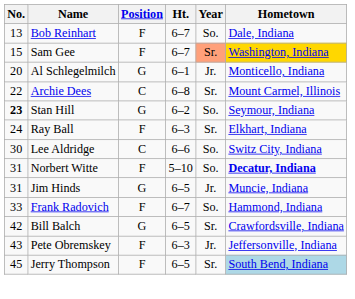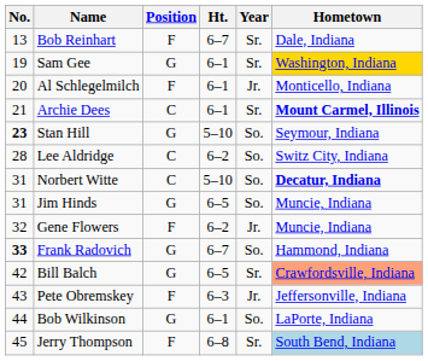 <table class="wikitable" style="text-align:center">
 <tr>
 <th>No.</th>
 <th>Name</th>
 <th><a href='#'>Position</a></th>
 <th>Ht.</th>
 <th>Year</th>
 <th>Hometown</th>
 </tr>
 <tr>
 <td>13</td>
 <td style="text-align:left"><a href='#'>Bob Reinhart</a></td>
 <td>F</td>
 <td>6–7</td>
-<td>So.</td>
+<td>Sr.</td>
 <td style="text-align:left"><a href='#'>Dale, Indiana</a></td>
 </tr>
 <tr>
-<td>15</td>
+<td>19</td>
 <td style="text-align:left">Sam Gee</td>
-<td>F</td>
-<td>6–7</td>
-<td style="background: lightsalmon;">Sr.</td>
+<td>G</td>
+<td>6–1</td>
+<td>Sr.</td>
 <td style="background: gold; text-align:left"><a href='#'>Washington, Indiana</a></td>
 </tr>
 <tr>
 <td>20</td>
 <td style="text-align:left">Al Schlegelmilch</td>
-<td>G</td>
+<td>F</td>
 <td>6–1</td>
 <td>Jr.</td>
 <td style="text-align:left"><a href='#'>Monticello, Indiana</a></td>
 </tr>
 <tr>
-<td>22</td>
+<td>21</td>
 <td style="text-align:left"><a href='#'>Archie Dees</a></td>
 <td>C</td>
-<td>6–8</td>
+<td>6–1</td>
 <td>Sr.</td>
-<td style="text-align:left"><a href='#'>Mount Carmel, Illinois</a></td>
+<td style="text-align:left"><strong><a href='#'>Mount Carmel, Illinois</a></strong></td>
 </tr>
 <tr>
 <td><strong>23</strong></td>
 <td style="text-align:left">Stan Hill</td>
 <td>G</td>
-<td>6–2</td>
+<td>5–10</td>
 <td>So.</td>
 <td style="text-align:left"><a href='#'>Seymour, Indiana</a></td>
 </tr>
 <tr>
-<td>24</td>
-<td style="text-align:left">Ray Ball</td>
-<td>F</td>
-<td>6–3</td>
-<td>Sr.</td>
-<td style="text-align:left"><a href='#'>Elkhart, Indiana</a></td>
-</tr>
-<tr>
-<td>30</td>
+<td>28</td>
 <td style="text-align:left">Lee Aldridge</td>
 <td>C</td>
-<td>6–6</td>
+<td>6–2</td>
 <td>So.</td>
 <td style="text-align:left"><a href='#'>Switz City, Indiana</a></td>
 </tr>
 <tr>
 <td>31</td>
 <td style="text-align:left">Norbert Witte</td>
-<td>F</td>
+<td>C</td>
 <td>5–10</td>
 <td>So.</td>
 <td style="text-align:left"><strong><a href='#'>Decatur, Indiana</a></strong></td>
 </tr>
 <tr>
 <td>31</td>
 <td style="text-align:left">Jim Hinds</td>
 <td>G</td>
 <td>6–5</td>
+<td>So.</td>
+<td style="text-align:left"><a href='#'>Muncie, Indiana</a></td>
+</tr>
+<tr>
+<td>32</td>
+<td style="text-align:left">Gene Flowers</td>
+<td>F</td>
+<td>6–2</td>
 <td>Jr.</td>
 <td style="text-align:left"><a href='#'>Muncie, Indiana</a></td>
 </tr>
 <tr>
-<td>33</td>
+<td><strong>33</strong></td>
 <td style="text-align:left"><a href='#'>Frank Radovich</a></td>
-<td>F</td>
+<td>G</td>
 <td>6–7</td>
 <td>So.</td>
 <td style="text-align:left"><a href='#'>Hammond, Indiana</a></td>
 </tr>
 <tr>
 <td>42</td>
 <td style="text-align:left">Bill Balch</td>
 <td>G</td>
 <td>6–5</td>
 <td>Sr.</td>
-<td style="text-align:left"><a href='#'>Crawfordsville, Indiana</a></td>
+<td style="background: lightsalmon; text-align:left"><a href='#'>Crawfordsville, Indiana</a></td>
 </tr>
 <tr>
 <td>43</td>
 <td style="text-align:left">Pete Obremskey</td>
 <td>F</td>
 <td>6–3</td>
 <td>Jr.</td>
 <td style="text-align:left"><a href='#'>Jeffersonville, Indiana</a></td>
 </tr>
 <tr>
+<td>44</td>
+<td style="text-align:left">Bob Wilkinson</td>
+<td>G</td>
+<td>6–1</td>
+<td>So.</td>
+<td style="text-align:left"><a href='#'>LaPorte, Indiana</a></td>
+</tr>
+<tr>
 <td>45</td>
 <td style="text-align:left">Jerry Thompson</td>
 <td>F</td>
-<td>6–5</td>
+<td>6–8</td>
 <td>Sr.</td>
 <td style="background: lightblue; text-align:left"><a href='#'>South Bend, Indiana</a></td>
 </tr>
 </table>
